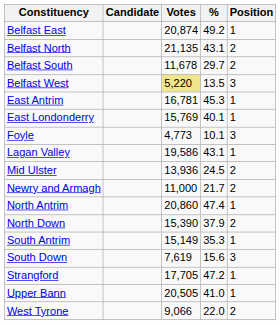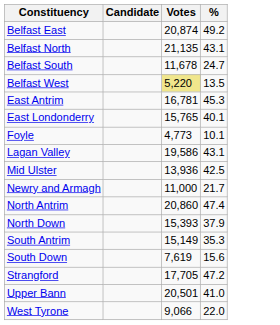 <table class="wikitable sortable">
 <tr>
 <th>Constituency</th>
 <th>Candidate</th>
 <th>Votes</th>
 <th>%</th>
-<th>Position</th>
 </tr>
 <tr>
 <td><a href='#'>Belfast East</a></td>
 <td></td>
 <td>20,874</td>
 <td>49.2</td>
-<td>1</td>
 </tr>
 <tr>
 <td><a href='#'>Belfast North</a></td>
 <td></td>
 <td>21,135</td>
 <td>43.1</td>
-<td>2</td>
 </tr>
 <tr>
 <td><a href='#'>Belfast South</a></td>
 <td></td>
 <td>11,678</td>
-<td>29.7</td>
-<td>2</td>
+<td>24.7</td>
 </tr>
 <tr>
 <td><a href='#'>Belfast West</a></td>
 <td></td>
 <td style="background: khaki;">5,220</td>
 <td>13.5</td>
-<td>3</td>
 </tr>
 <tr>
 <td><a href='#'>East Antrim</a></td>
 <td></td>
 <td>16,781</td>
 <td>45.3</td>
-<td>1</td>
 </tr>
 <tr>
 <td><a href='#'>East Londonderry</a></td>
 <td></td>
-<td>15,769</td>
+<td>15,765</td>
 <td>40.1</td>
-<td>1</td>
 </tr>
 <tr>
 <td><a href='#'>Foyle</a></td>
 <td></td>
 <td>4,773</td>
 <td>10.1</td>
-<td>3</td>
 </tr>
 <tr>
 <td><a href='#'>Lagan Valley</a></td>
 <td></td>
 <td>19,586</td>
 <td>43.1</td>
-<td>1</td>
 </tr>
 <tr>
 <td><a href='#'>Mid Ulster</a></td>
 <td></td>
 <td>13,936</td>
-<td>24.5</td>
-<td>2</td>
+<td>42.5</td>
 </tr>
 <tr>
 <td><a href='#'>Newry and Armagh</a></td>
 <td></td>
 <td>11,000</td>
 <td>21.7</td>
-<td>2</td>
 </tr>
 <tr>
 <td><a href='#'>North Antrim</a></td>
 <td></td>
 <td>20,860</td>
 <td>47.4</td>
-<td>1</td>
 </tr>
 <tr>
 <td><a href='#'>North Down</a></td>
 <td></td>
-<td>15,390</td>
+<td>15,393</td>
 <td>37.9</td>
-<td>2</td>
 </tr>
 <tr>
 <td><a href='#'>South Antrim</a></td>
 <td></td>
 <td>15,149</td>
 <td>35.3</td>
-<td>1</td>
 </tr>
 <tr>
 <td><a href='#'>South Down</a></td>
 <td></td>
 <td>7,619</td>
 <td>15.6</td>
-<td>3</td>
 </tr>
 <tr>
 <td><a href='#'>Strangford</a></td>
 <td></td>
 <td>17,705</td>
 <td>47.2</td>
-<td>1</td>
 </tr>
 <tr>
 <td><a href='#'>Upper Bann</a></td>
 <td></td>
-<td>20,505</td>
+<td>20,501</td>
 <td>41.0</td>
-<td>1</td>
 </tr>
 <tr>
 <td><a href='#'>West Tyrone</a></td>
 <td></td>
 <td>9,066</td>
 <td>22.0</td>
-<td>2</td>
 </tr>
 </table>
